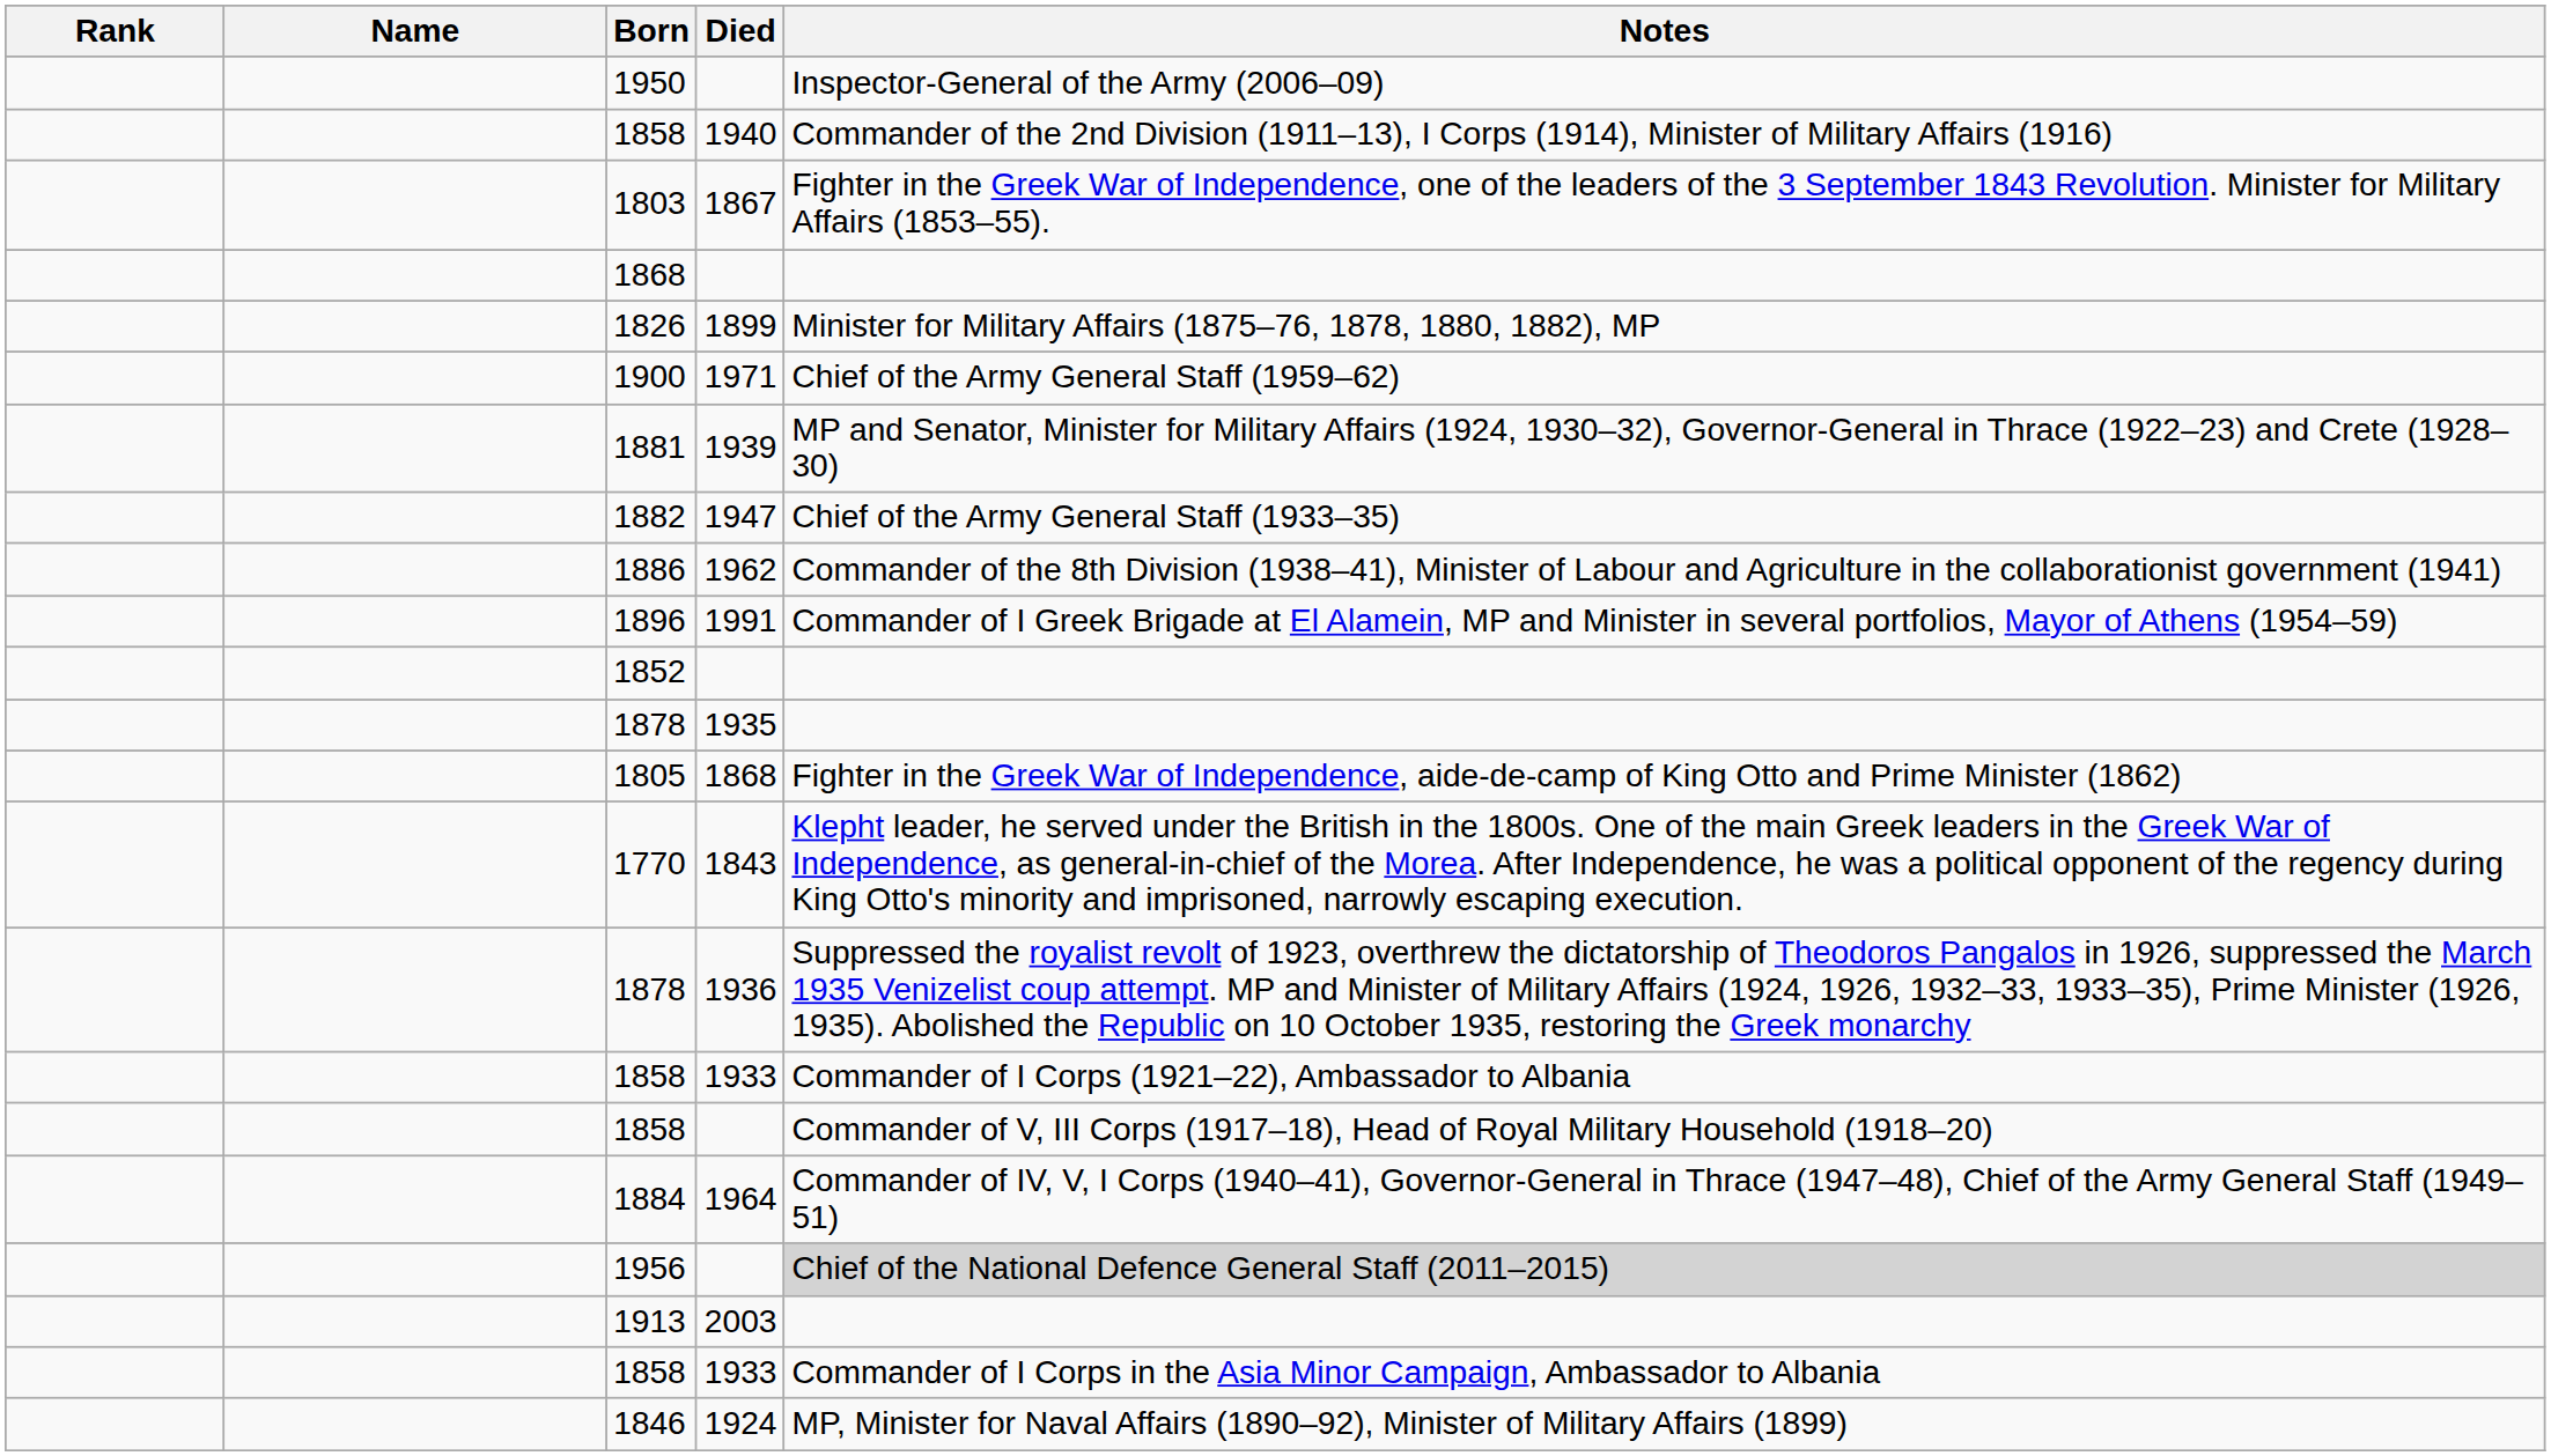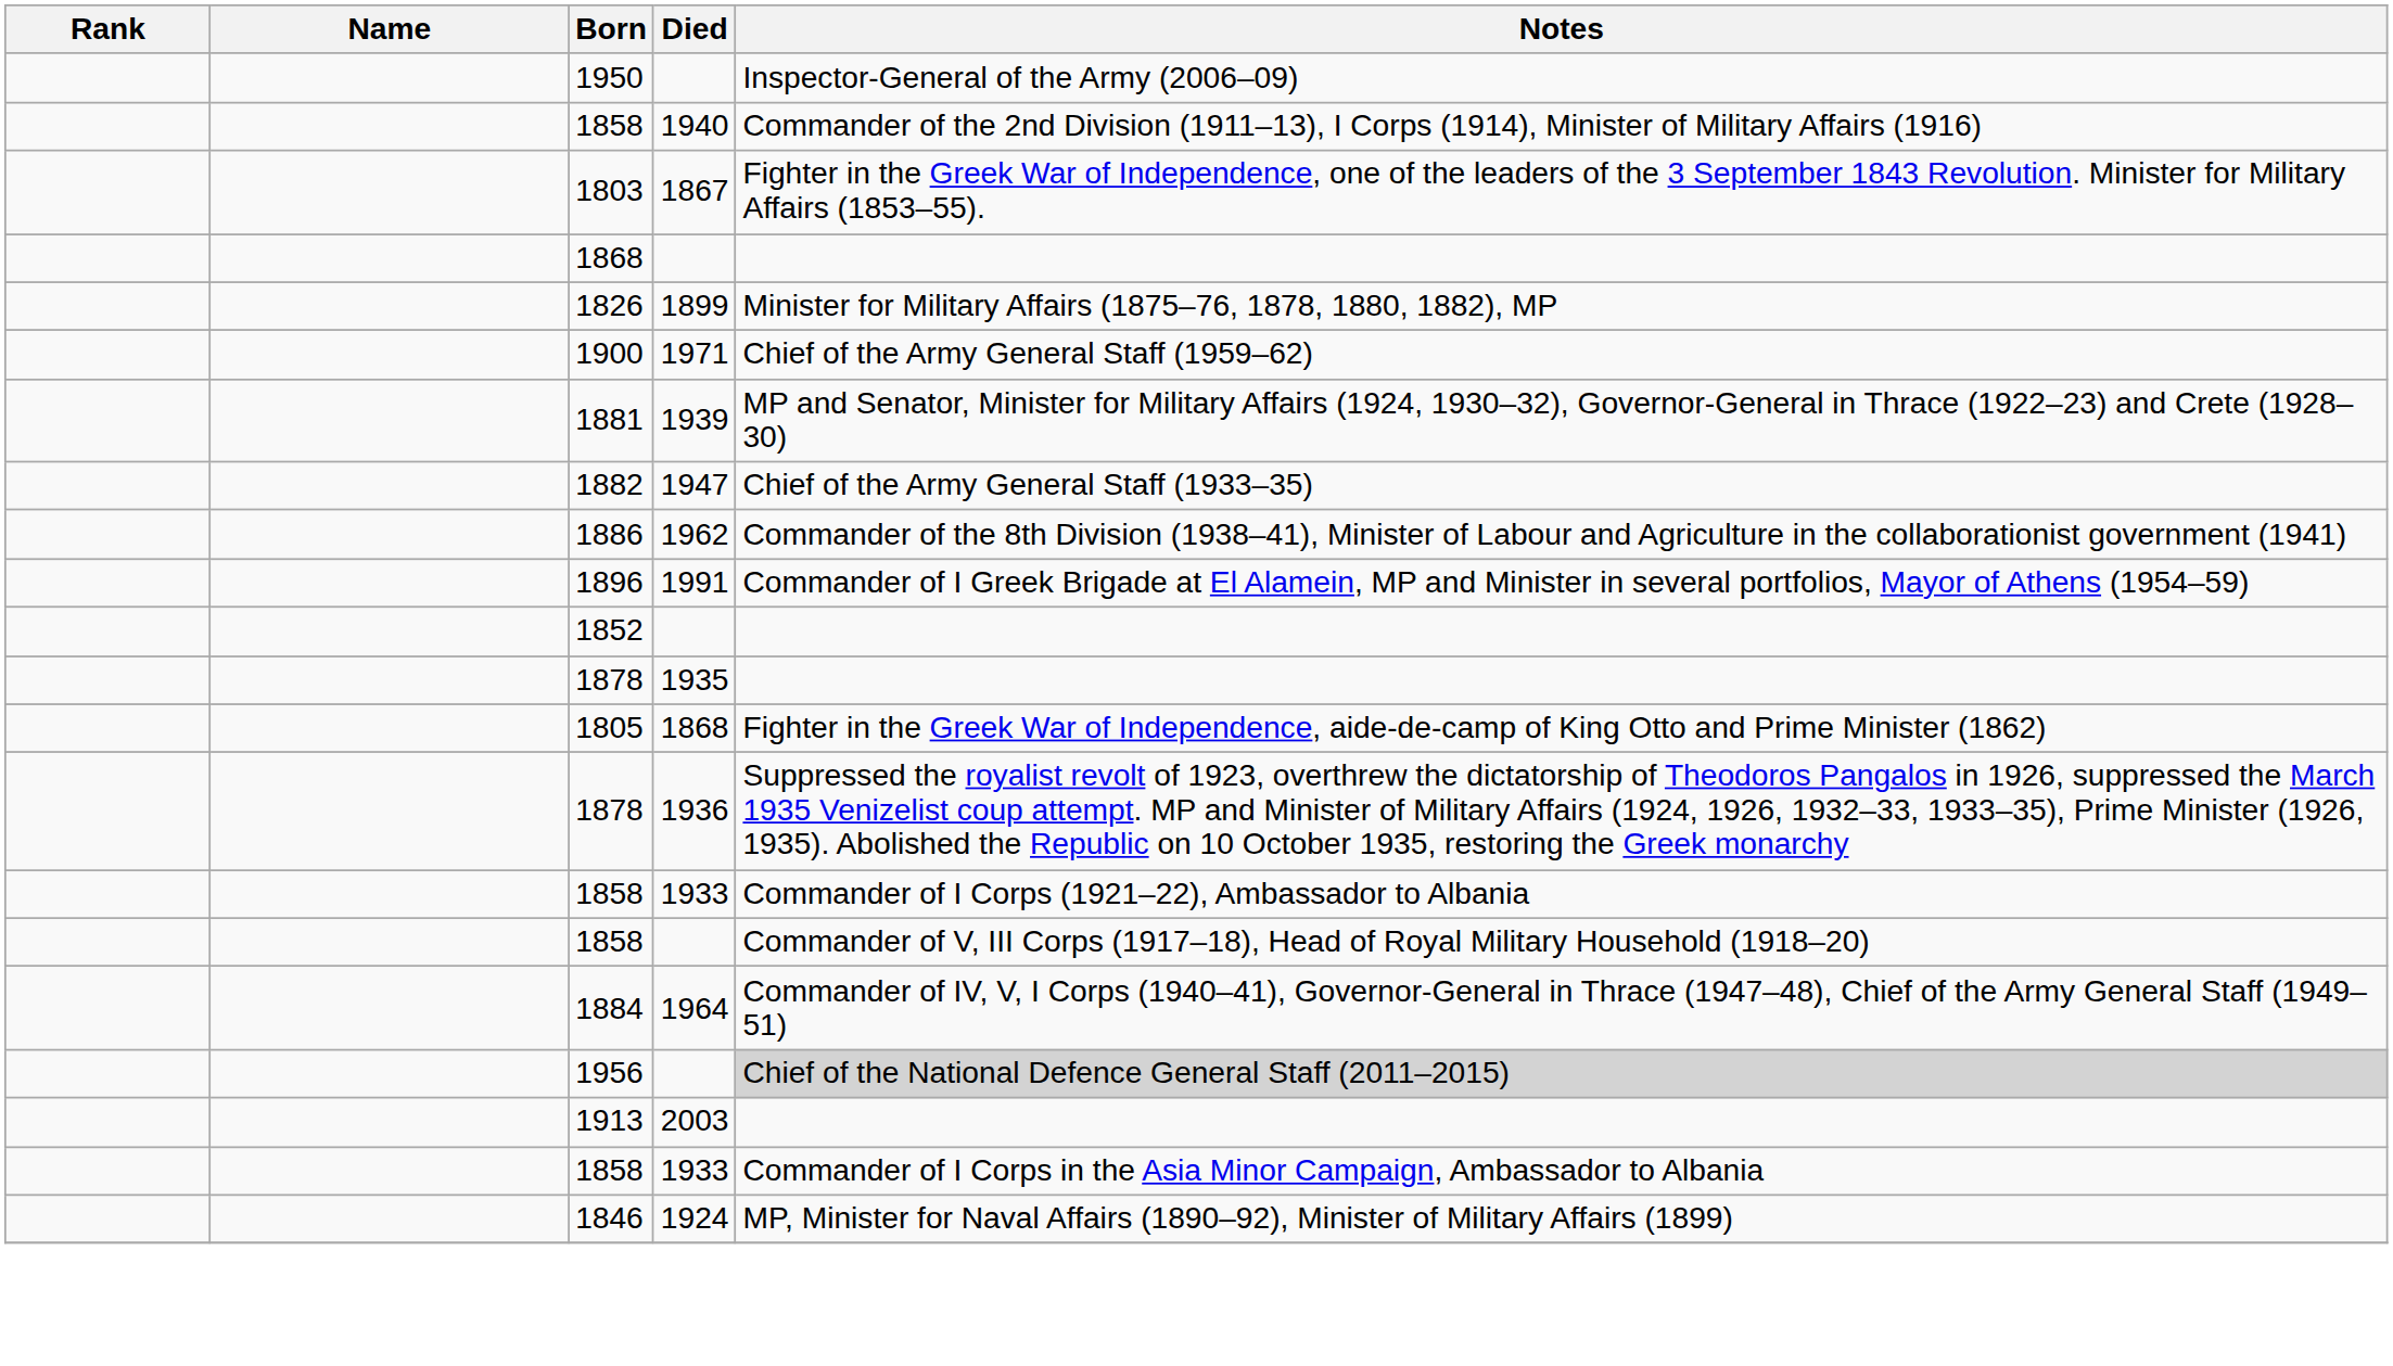 <table class="wikitable sortable">
 <tr>
 <th width="100">Rank</th>
 <th width="180">Name</th>
 <th width="30">Born</th>
 <th width="30">Died</th>
 <th>Notes</th>
 </tr>
 <tr>
 <td></td>
 <td></td>
 <td>1950</td>
 <td></td>
 <td>Inspector-General of the Army (2006–09)</td>
 </tr>
 <tr>
 <td></td>
 <td></td>
 <td>1858</td>
 <td>1940</td>
 <td>Commander of the 2nd Division (1911–13), I Corps (1914), Minister of Military Affairs (1916)</td>
 </tr>
 <tr>
 <td></td>
 <td></td>
 <td>1803</td>
 <td>1867</td>
 <td>Fighter in the <a href='#'>Greek War of Independence</a>, one of the leaders of the <a href='#'>3 September 1843 Revolution</a>. Minister for Military Affairs (1853–55).</td>
 </tr>
 <tr>
 <td></td>
 <td></td>
 <td>1868</td>
 <td></td>
 <td></td>
 </tr>
 <tr>
 <td></td>
 <td></td>
 <td>1826</td>
 <td>1899</td>
 <td>Minister for Military Affairs (1875–76, 1878, 1880, 1882), MP</td>
 </tr>
 <tr>
 <td></td>
 <td></td>
 <td>1900</td>
 <td>1971</td>
 <td>Chief of the Army General Staff (1959–62)</td>
 </tr>
 <tr>
 <td></td>
 <td></td>
 <td>1881</td>
 <td>1939</td>
 <td>MP and Senator, Minister for Military Affairs (1924, 1930–32), Governor-General in Thrace (1922–23) and Crete (1928–30)</td>
 </tr>
 <tr>
 <td></td>
 <td></td>
 <td>1882</td>
 <td>1947</td>
 <td>Chief of the Army General Staff (1933–35)</td>
 </tr>
 <tr>
 <td></td>
 <td></td>
 <td>1886</td>
 <td>1962</td>
 <td>Commander of the 8th Division (1938–41), Minister of Labour and Agriculture in the collaborationist government (1941)</td>
 </tr>
 <tr>
 <td></td>
 <td></td>
 <td>1896</td>
 <td>1991</td>
 <td>Commander of I Greek Brigade at <a href='#'>El Alamein</a>, MP and Minister in several portfolios, <a href='#'>Mayor of Athens</a> (1954–59)</td>
 </tr>
 <tr>
 <td></td>
 <td></td>
 <td>1852</td>
 <td></td>
 <td></td>
 </tr>
 <tr>
 <td></td>
 <td></td>
 <td>1878</td>
 <td>1935</td>
 <td></td>
 </tr>
 <tr>
 <td></td>
 <td></td>
 <td>1805</td>
 <td>1868</td>
 <td>Fighter in the <a href='#'>Greek War of Independence</a>, aide-de-camp of King Otto and Prime Minister (1862)</td>
 </tr>
 <tr>
 <td></td>
 <td></td>
-<td>1770</td>
-<td>1843</td>
-<td><a href='#'>Klepht</a> leader, he served under the British in the 1800s. One of the main Greek leaders in the <a href='#'>Greek War of Independence</a>, as general-in-chief of the <a href='#'>Morea</a>. After Independence, he was a political opponent of the regency during King Otto's minority and imprisoned, narrowly escaping execution.</td>
-</tr>
-<tr>
-<td></td>
-<td></td>
 <td>1878</td>
 <td>1936</td>
 <td>Suppressed the <a href='#'>royalist revolt</a> of 1923, overthrew the dictatorship of <a href='#'>Theodoros Pangalos</a> in 1926, suppressed the <a href='#'>March 1935 Venizelist coup attempt</a>. MP and Minister of Military Affairs (1924, 1926, 1932–33, 1933–35), Prime Minister (1926, 1935). Abolished the <a href='#'>Republic</a> on 10 October 1935, restoring the <a href='#'>Greek monarchy</a></td>
 </tr>
 <tr>
 <td></td>
 <td></td>
 <td>1858</td>
 <td>1933</td>
 <td>Commander of I Corps (1921–22), Ambassador to Albania</td>
 </tr>
 <tr>
 <td></td>
 <td></td>
 <td>1858</td>
 <td></td>
 <td>Commander of V, III Corps (1917–18), Head of Royal Military Household (1918–20)</td>
 </tr>
 <tr>
 <td></td>
 <td></td>
 <td>1884</td>
 <td>1964</td>
 <td>Commander of IV, V, I Corps (1940–41), Governor-General in Thrace (1947–48), Chief of the Army General Staff (1949–51)</td>
 </tr>
 <tr>
 <td></td>
 <td></td>
 <td>1956</td>
 <td></td>
 <td style="background: lightgrey;">Chief of the National Defence General Staff (2011–2015)</td>
 </tr>
 <tr>
 <td></td>
 <td></td>
 <td>1913</td>
 <td>2003</td>
 <td></td>
 </tr>
 <tr>
 <td></td>
 <td></td>
 <td>1858</td>
 <td>1933</td>
 <td>Commander of I Corps in the <a href='#'>Asia Minor Campaign</a>, Ambassador to Albania</td>
 </tr>
 <tr>
 <td></td>
 <td></td>
 <td>1846</td>
 <td>1924</td>
 <td>MP, Minister for Naval Affairs (1890–92), Minister of Military Affairs (1899)</td>
 </tr>
 <tr>
 </tr>
 </table>
